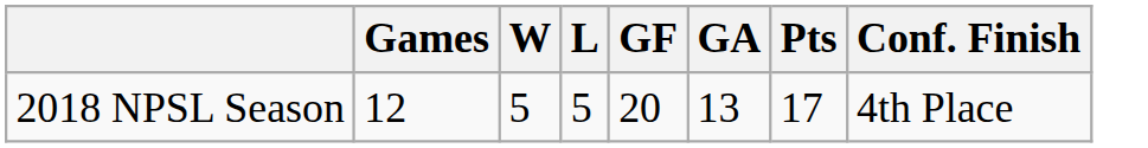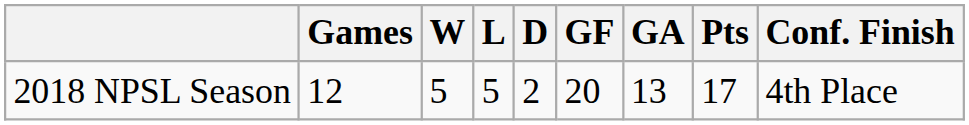 <table class="wikitable">
 <tr>
 <th></th>
 <th>Games</th>
 <th>W</th>
 <th>L</th>
+<th>D</th>
 <th>GF</th>
 <th>GA</th>
 <th>Pts</th>
 <th>Conf. Finish</th>
 </tr>
 <tr>
 <td>2018 NPSL Season</td>
 <td>12</td>
 <td>5</td>
 <td>5</td>
+<td>2</td>
 <td>20</td>
 <td>13</td>
 <td>17</td>
 <td>4th Place</td>
 </tr>
 </table>
